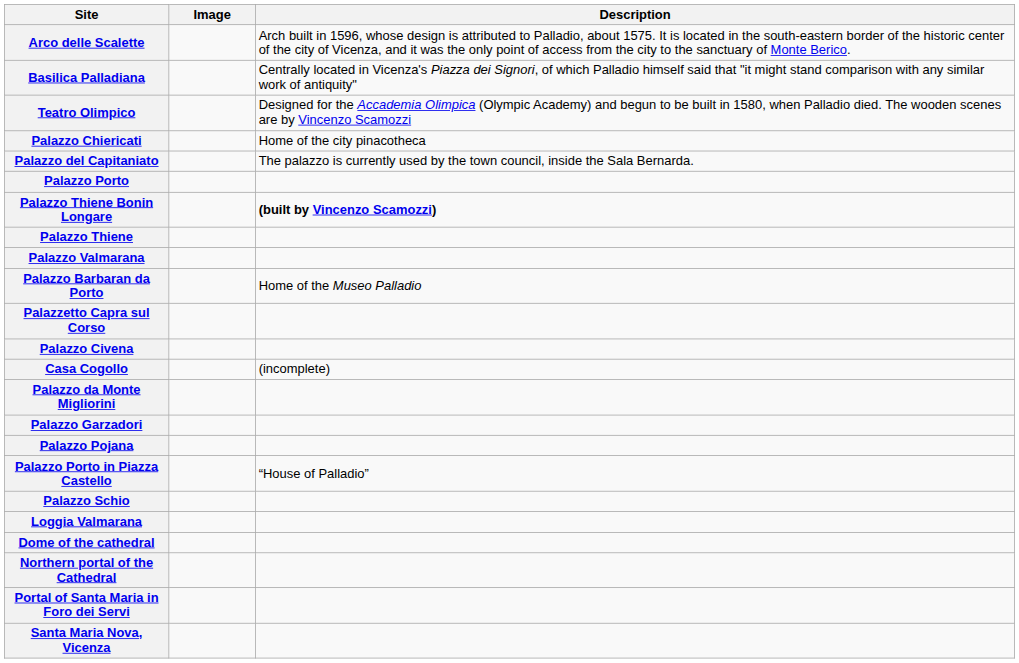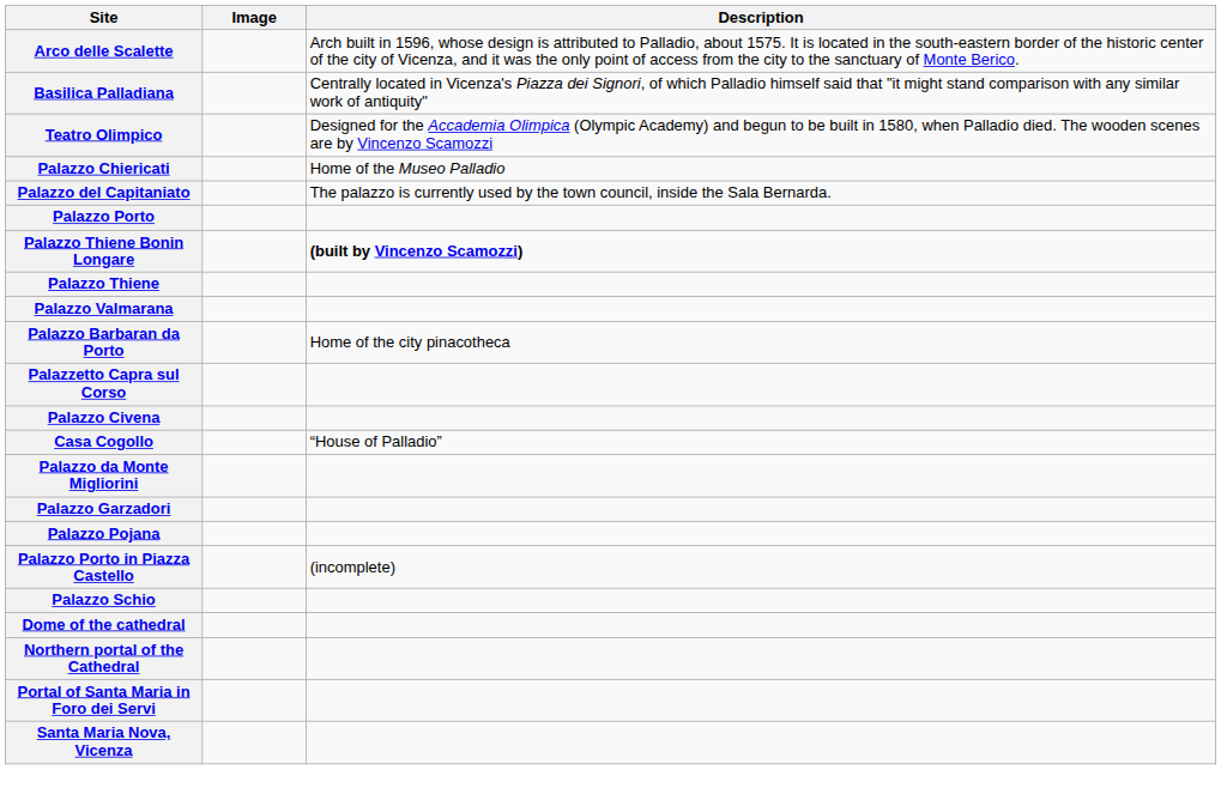 <table class="wikitable sortable">
 <tr>
 <th scope="col">Site</th>
 <th scope="col" class="unsortable" style="width:100px;">Image</th>
 <th scope="col">Description</th>
 </tr>
 <tr>
 <th scope="row"><a href='#'>Arco delle Scalette</a></th>
 <td></td>
 <td>Arch built in 1596, whose design is attributed to Palladio, about 1575. It is located in the south-eastern border of the historic center of the city of Vicenza, and it was the only point of access from the city to the sanctuary of <a href='#'>Monte Berico</a>.</td>
 </tr>
 <tr>
 <th scope="row"><a href='#'>Basilica Palladiana</a></th>
 <td></td>
 <td>Centrally located in Vicenza's <em>Piazza dei Signori</em>, of which Palladio himself said that "it might stand comparison with any similar work of antiquity"</td>
 </tr>
 <tr>
 <th scope="row"><a href='#'>Teatro Olimpico</a></th>
 <td></td>
 <td>Designed for the <em><a href='#'>Accademia Olimpica</a></em> (Olympic Academy) and begun to be built in 1580, when Palladio died. The wooden scenes are by <a href='#'>Vincenzo Scamozzi</a></td>
 </tr>
 <tr>
 <th scope="row"><a href='#'>Palazzo Chiericati</a></th>
 <td></td>
-<td>Home of the city pinacotheca</td>
+<td>Home of the <em>Museo Palladio</em></td>
 </tr>
 <tr>
 <th scope="row"><a href='#'>Palazzo del Capitaniato</a></th>
 <td></td>
 <td>The palazzo is currently used by the town council, inside the Sala Bernarda.</td>
 </tr>
 <tr>
 <th scope="row"><a href='#'>Palazzo Porto</a></th>
 <td></td>
 <td></td>
 </tr>
 <tr>
 <th scope="row"><a href='#'>Palazzo Thiene Bonin Longare</a></th>
 <td></td>
 <td><strong>(built by <a href='#'>Vincenzo Scamozzi</a>)</strong></td>
 </tr>
 <tr>
 <th scope="row"><a href='#'>Palazzo Thiene</a></th>
 <td></td>
 <td></td>
 </tr>
 <tr>
 <th scope="row"><a href='#'>Palazzo Valmarana</a></th>
 <td></td>
 <td></td>
 </tr>
 <tr>
 <th scope="row"><a href='#'>Palazzo Barbaran da Porto</a></th>
 <td></td>
-<td>Home of the <em>Museo Palladio</em></td>
+<td>Home of the city pinacotheca</td>
 </tr>
 <tr>
 <th scope="row"><a href='#'>Palazzetto Capra sul Corso</a></th>
 <td></td>
 <td></td>
 </tr>
 <tr>
 <th scope="row"><a href='#'>Palazzo Civena</a></th>
 <td></td>
 <td></td>
 </tr>
 <tr>
 <th scope="row"><a href='#'>Casa Cogollo</a></th>
 <td></td>
-<td>(incomplete)</td>
+<td>“House of Palladio”</td>
 </tr>
 <tr>
 <th scope="row"><a href='#'>Palazzo da Monte Migliorini</a></th>
 <td></td>
 <td></td>
 </tr>
 <tr>
 <th scope="row"><a href='#'>Palazzo Garzadori</a></th>
 <td></td>
 <td></td>
 </tr>
 <tr>
 <th scope="row"><a href='#'>Palazzo Pojana</a></th>
 <td></td>
 <td></td>
 </tr>
 <tr>
 <th scope="row"><a href='#'>Palazzo Porto in Piazza Castello</a></th>
 <td></td>
-<td>“House of Palladio”</td>
+<td>(incomplete)</td>
 </tr>
 <tr>
 <th scope="row"><a href='#'>Palazzo Schio</a></th>
-<td></td>
-<td></td>
-</tr>
-<tr>
-<th scope="row"><a href='#'>Loggia Valmarana</a></th>
 <td></td>
 <td></td>
 </tr>
 <tr>
 <th scope="row"><a href='#'>Dome of the cathedral</a></th>
 <td></td>
 <td></td>
 </tr>
 <tr>
 <th scope="row"><a href='#'>Northern portal of the Cathedral</a></th>
 <td></td>
 <td></td>
 </tr>
 <tr>
 <th scope="row"><a href='#'>Portal of Santa Maria in Foro dei Servi</a></th>
 <td></td>
 <td></td>
 </tr>
 <tr>
 <th scope="row"><a href='#'>Santa Maria Nova, Vicenza</a></th>
 <td></td>
 <td></td>
 </tr>
 </table>
